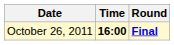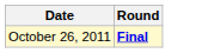 <table class="wikitable">
 <tr>
 <th>Date</th>
-<th>Time</th>
 <th>Round</th>
 </tr>
 <tr style=background:lemonchiffon>
 <td>October 26, 2011</td>
-<td><strong>16:00</strong></td>
 <td><strong><a href='#'>Final</a></strong></td>
 </tr>
 </table>
